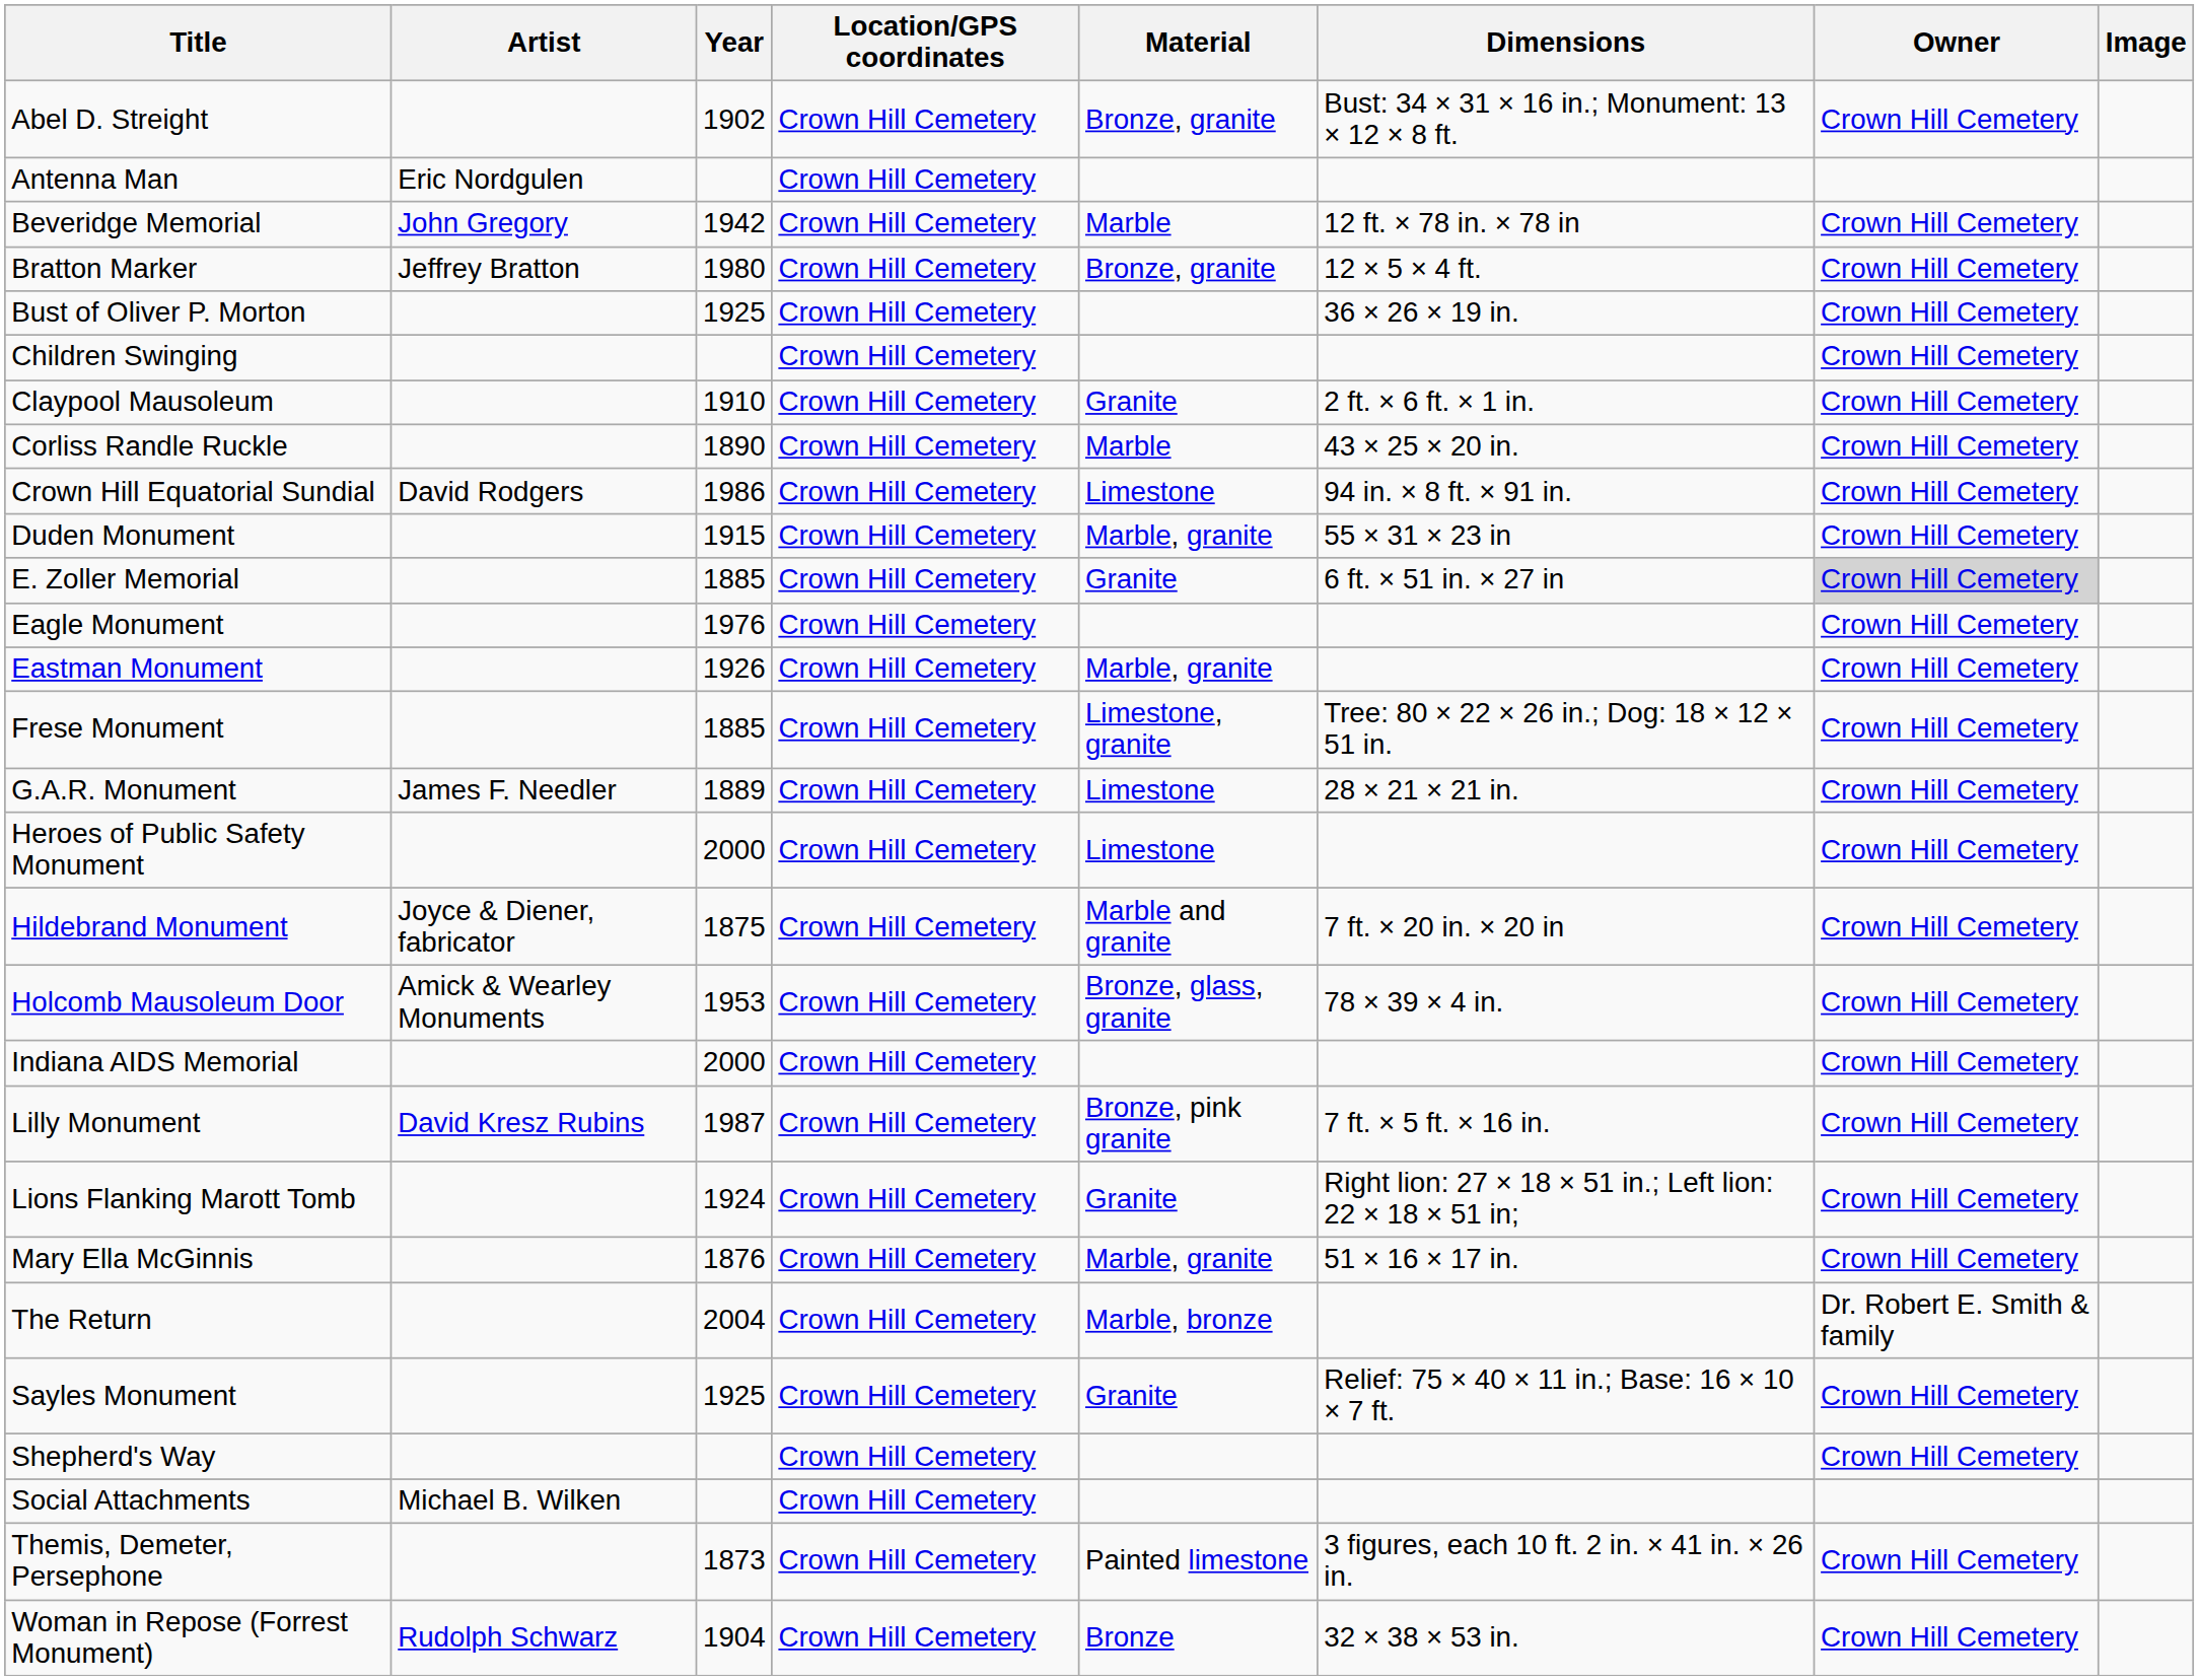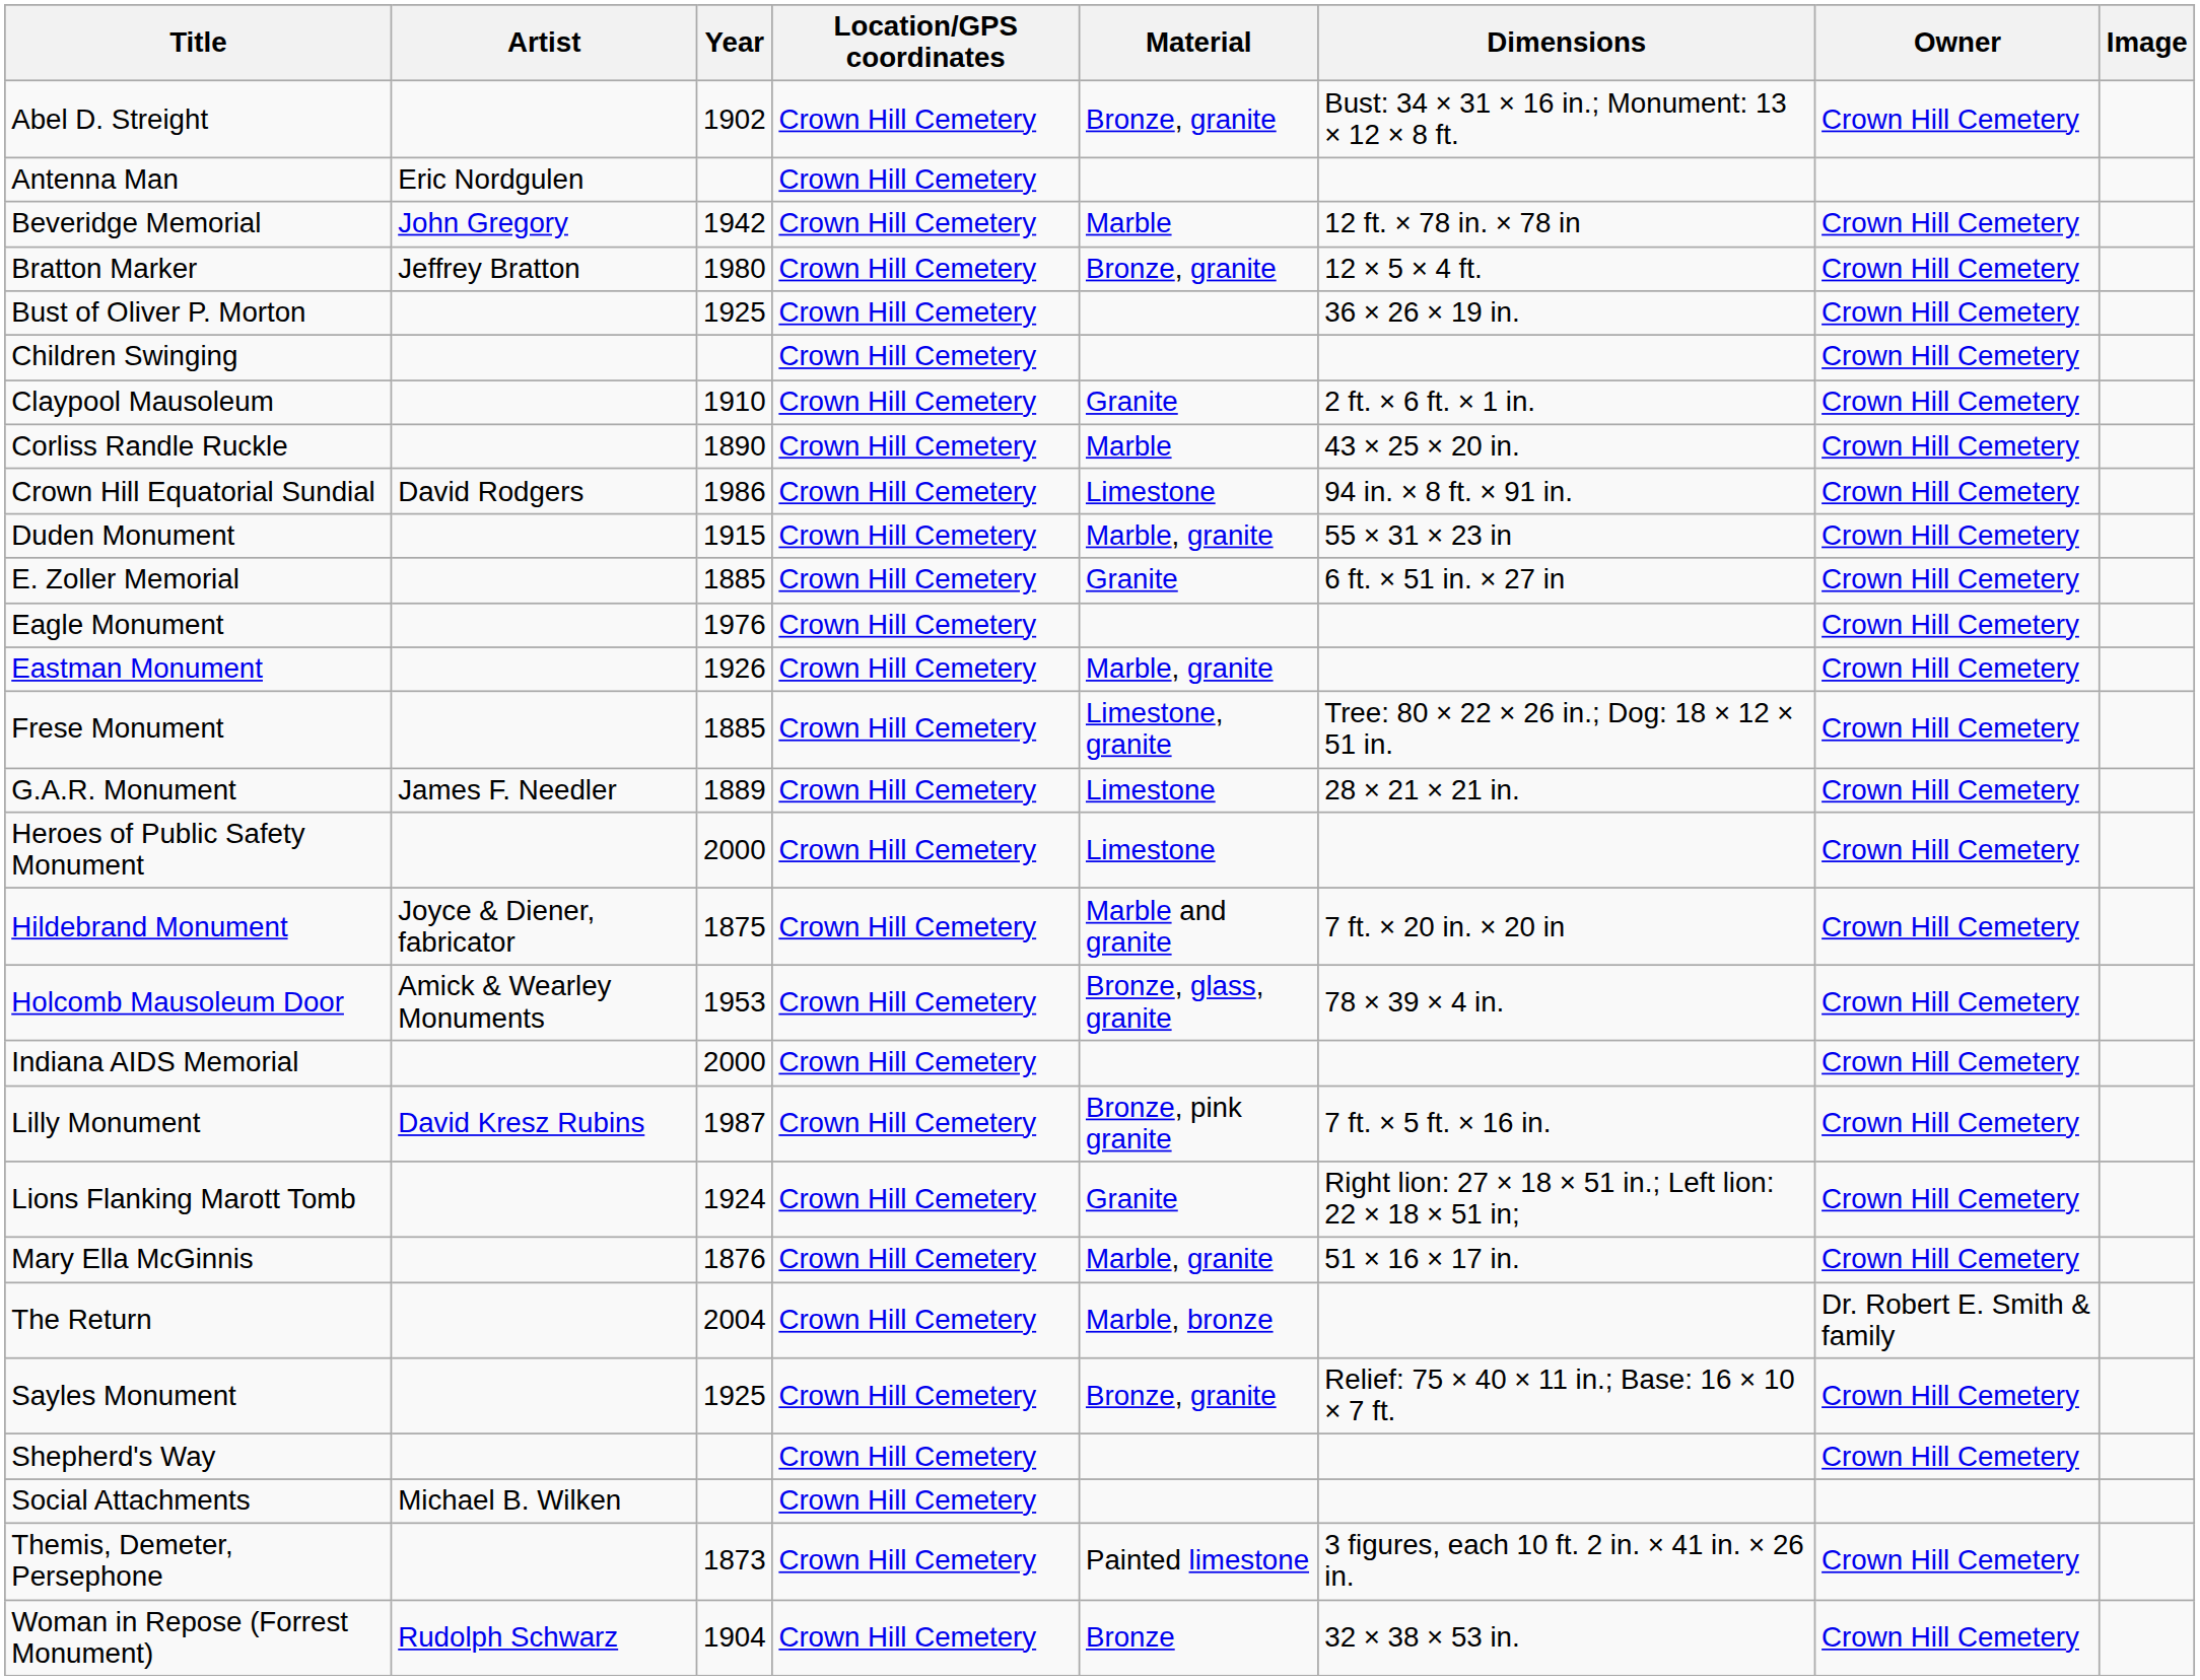 <table class="wikitable sortable">
 <tr>
 <th>Title</th>
 <th>Artist</th>
 <th>Year</th>
 <th>Location/GPS coordinates</th>
 <th>Material</th>
 <th>Dimensions</th>
 <th>Owner</th>
 <th>Image</th>
 </tr>
 <tr>
 <td>Abel D. Streight</td>
 <td></td>
 <td>1902</td>
 <td><a href='#'>Crown Hill Cemetery</a> </td>
 <td><a href='#'>Bronze</a>, <a href='#'>granite</a></td>
 <td>Bust: 34 × 31 × 16 in.; Monument: 13 × 12 × 8 ft.</td>
 <td><a href='#'>Crown Hill Cemetery</a></td>
 <td></td>
 </tr>
 <tr>
 <td>Antenna Man</td>
 <td>Eric Nordgulen</td>
 <td></td>
 <td><a href='#'>Crown Hill Cemetery</a> </td>
 <td></td>
 <td></td>
 <td></td>
 <td></td>
 </tr>
 <tr>
 <td>Beveridge Memorial</td>
 <td><a href='#'>John Gregory</a></td>
 <td>1942</td>
 <td><a href='#'>Crown Hill Cemetery</a> </td>
 <td><a href='#'>Marble</a></td>
 <td>12 ft. × 78 in. × 78 in</td>
 <td><a href='#'>Crown Hill Cemetery</a></td>
 <td></td>
 </tr>
 <tr>
 <td>Bratton Marker</td>
 <td>Jeffrey Bratton</td>
 <td>1980</td>
 <td><a href='#'>Crown Hill Cemetery</a> </td>
 <td><a href='#'>Bronze</a>, <a href='#'>granite</a></td>
 <td>12 × 5 × 4 ft.</td>
 <td><a href='#'>Crown Hill Cemetery</a></td>
 <td></td>
 </tr>
 <tr>
 <td>Bust of Oliver P. Morton</td>
 <td></td>
 <td>1925</td>
 <td><a href='#'>Crown Hill Cemetery</a> </td>
 <td></td>
 <td>36 × 26 × 19 in.</td>
 <td><a href='#'>Crown Hill Cemetery</a></td>
 <td></td>
 </tr>
 <tr>
 <td>Children Swinging</td>
 <td></td>
 <td></td>
 <td><a href='#'>Crown Hill Cemetery</a> </td>
 <td></td>
 <td></td>
 <td><a href='#'>Crown Hill Cemetery</a></td>
 <td></td>
 </tr>
 <tr>
 <td>Claypool Mausoleum</td>
 <td></td>
 <td>1910</td>
 <td><a href='#'>Crown Hill Cemetery</a> </td>
 <td><a href='#'>Granite</a></td>
 <td>2 ft. × 6 ft. × 1 in.</td>
 <td><a href='#'>Crown Hill Cemetery</a></td>
 <td></td>
 </tr>
 <tr>
 <td>Corliss Randle Ruckle</td>
 <td></td>
 <td>1890</td>
 <td><a href='#'>Crown Hill Cemetery</a> </td>
 <td><a href='#'>Marble</a></td>
 <td>43 × 25 × 20 in.</td>
 <td><a href='#'>Crown Hill Cemetery</a></td>
 <td></td>
 </tr>
 <tr>
 <td>Crown Hill Equatorial Sundial</td>
 <td>David Rodgers</td>
 <td>1986</td>
 <td><a href='#'>Crown Hill Cemetery</a> </td>
 <td><a href='#'>Limestone</a></td>
 <td>94 in. × 8 ft. × 91 in.</td>
 <td><a href='#'>Crown Hill Cemetery</a></td>
 <td></td>
 </tr>
 <tr>
 <td>Duden Monument</td>
 <td></td>
 <td>1915</td>
 <td><a href='#'>Crown Hill Cemetery</a> </td>
 <td><a href='#'>Marble</a>, <a href='#'>granite</a></td>
 <td>55 × 31 × 23 in</td>
 <td><a href='#'>Crown Hill Cemetery</a></td>
 <td></td>
 </tr>
 <tr>
 <td>E. Zoller Memorial</td>
 <td></td>
 <td>1885</td>
 <td><a href='#'>Crown Hill Cemetery</a> </td>
 <td><a href='#'>Granite</a></td>
 <td>6 ft. × 51 in. × 27 in</td>
-<td style="background: lightgrey;"><a href='#'>Crown Hill Cemetery</a></td>
+<td><a href='#'>Crown Hill Cemetery</a></td>
 <td></td>
 </tr>
 <tr>
 <td>Eagle Monument</td>
 <td></td>
 <td>1976</td>
 <td><a href='#'>Crown Hill Cemetery</a> </td>
 <td></td>
 <td></td>
 <td><a href='#'>Crown Hill Cemetery</a></td>
 <td></td>
 </tr>
 <tr>
 <td><a href='#'>Eastman Monument</a></td>
 <td></td>
 <td>1926</td>
 <td><a href='#'>Crown Hill Cemetery</a> </td>
 <td><a href='#'>Marble</a>, <a href='#'>granite</a></td>
 <td></td>
 <td><a href='#'>Crown Hill Cemetery</a></td>
 <td></td>
 </tr>
 <tr>
 <td>Frese Monument</td>
 <td></td>
 <td>1885</td>
 <td><a href='#'>Crown Hill Cemetery</a> </td>
 <td><a href='#'>Limestone</a>, <a href='#'>granite</a></td>
 <td>Tree: 80 × 22 × 26 in.; Dog: 18 × 12 × 51 in.</td>
 <td><a href='#'>Crown Hill Cemetery</a></td>
 <td></td>
 </tr>
 <tr>
 <td>G.A.R. Monument</td>
 <td>James F. Needler</td>
 <td>1889</td>
 <td><a href='#'>Crown Hill Cemetery</a> </td>
 <td><a href='#'>Limestone</a></td>
 <td>28 × 21 × 21 in.</td>
 <td><a href='#'>Crown Hill Cemetery</a></td>
 <td></td>
 </tr>
 <tr>
 <td>Heroes of Public Safety Monument</td>
 <td></td>
 <td>2000</td>
 <td><a href='#'>Crown Hill Cemetery</a> </td>
 <td><a href='#'>Limestone</a></td>
 <td></td>
 <td><a href='#'>Crown Hill Cemetery</a></td>
 <td></td>
 </tr>
 <tr>
 <td><a href='#'>Hildebrand Monument</a></td>
 <td>Joyce & Diener, fabricator</td>
 <td>1875</td>
 <td><a href='#'>Crown Hill Cemetery</a> </td>
 <td><a href='#'>Marble</a> and <a href='#'>granite</a></td>
 <td>7 ft. × 20 in. × 20 in</td>
 <td><a href='#'>Crown Hill Cemetery</a></td>
 <td></td>
 </tr>
 <tr>
 <td><a href='#'>Holcomb Mausoleum Door</a></td>
 <td>Amick & Wearley Monuments</td>
 <td>1953</td>
 <td><a href='#'>Crown Hill Cemetery</a> </td>
 <td><a href='#'>Bronze</a>, <a href='#'>glass</a>, <a href='#'>granite</a></td>
 <td>78 × 39 × 4 in.</td>
 <td><a href='#'>Crown Hill Cemetery</a></td>
 <td></td>
 </tr>
 <tr>
 <td>Indiana AIDS Memorial</td>
 <td></td>
 <td>2000</td>
 <td><a href='#'>Crown Hill Cemetery</a> </td>
 <td></td>
 <td></td>
 <td><a href='#'>Crown Hill Cemetery</a></td>
 <td></td>
 </tr>
 <tr>
 <td>Lilly Monument</td>
 <td><a href='#'>David Kresz Rubins</a></td>
 <td>1987</td>
 <td><a href='#'>Crown Hill Cemetery</a> </td>
 <td><a href='#'>Bronze</a>, pink <a href='#'>granite</a></td>
 <td>7 ft. × 5 ft. × 16 in.</td>
 <td><a href='#'>Crown Hill Cemetery</a></td>
 <td></td>
 </tr>
 <tr>
 <td>Lions Flanking Marott Tomb</td>
 <td></td>
 <td>1924</td>
 <td><a href='#'>Crown Hill Cemetery</a> </td>
 <td><a href='#'>Granite</a></td>
 <td>Right lion: 27 × 18 × 51 in.; Left lion: 22 × 18 × 51 in;</td>
 <td><a href='#'>Crown Hill Cemetery</a></td>
 <td></td>
 </tr>
 <tr>
 <td>Mary Ella McGinnis</td>
 <td></td>
 <td>1876</td>
 <td><a href='#'>Crown Hill Cemetery</a> </td>
 <td><a href='#'>Marble</a>, <a href='#'>granite</a></td>
 <td>51 × 16 × 17 in.</td>
 <td><a href='#'>Crown Hill Cemetery</a></td>
 <td></td>
 </tr>
 <tr>
 <td>The Return</td>
 <td></td>
 <td>2004</td>
 <td><a href='#'>Crown Hill Cemetery</a> </td>
 <td><a href='#'>Marble</a>, <a href='#'>bronze</a></td>
 <td></td>
 <td>Dr. Robert E. Smith & family</td>
 <td></td>
 </tr>
 <tr>
 <td>Sayles Monument</td>
 <td></td>
 <td>1925</td>
 <td><a href='#'>Crown Hill Cemetery</a> </td>
-<td><a href='#'>Granite</a></td>
+<td><a href='#'>Bronze</a>, <a href='#'>granite</a></td>
 <td>Relief: 75 × 40 × 11 in.; Base: 16 × 10 × 7 ft.</td>
 <td><a href='#'>Crown Hill Cemetery</a></td>
 <td></td>
 </tr>
 <tr>
 <td>Shepherd's Way</td>
 <td></td>
 <td></td>
 <td><a href='#'>Crown Hill Cemetery</a></td>
 <td></td>
 <td></td>
 <td><a href='#'>Crown Hill Cemetery</a></td>
 <td></td>
 </tr>
 <tr>
 <td>Social Attachments</td>
 <td>Michael B. Wilken</td>
 <td></td>
 <td><a href='#'>Crown Hill Cemetery</a> </td>
 <td></td>
 <td></td>
 <td></td>
 <td></td>
 </tr>
 <tr>
 <td>Themis, Demeter, Persephone</td>
 <td></td>
 <td>1873</td>
 <td><a href='#'>Crown Hill Cemetery</a> </td>
 <td>Painted <a href='#'>limestone</a></td>
 <td>3 figures, each 10 ft. 2 in. × 41 in. × 26 in.</td>
 <td><a href='#'>Crown Hill Cemetery</a></td>
 <td></td>
 </tr>
 <tr>
 <td>Woman in Repose (Forrest Monument)</td>
 <td><a href='#'>Rudolph Schwarz</a></td>
 <td>1904</td>
 <td><a href='#'>Crown Hill Cemetery</a> </td>
 <td><a href='#'>Bronze</a></td>
 <td>32 × 38 × 53 in.</td>
 <td><a href='#'>Crown Hill Cemetery</a></td>
 <td></td>
 </tr>
 <tr>
 </tr>
 </table>
